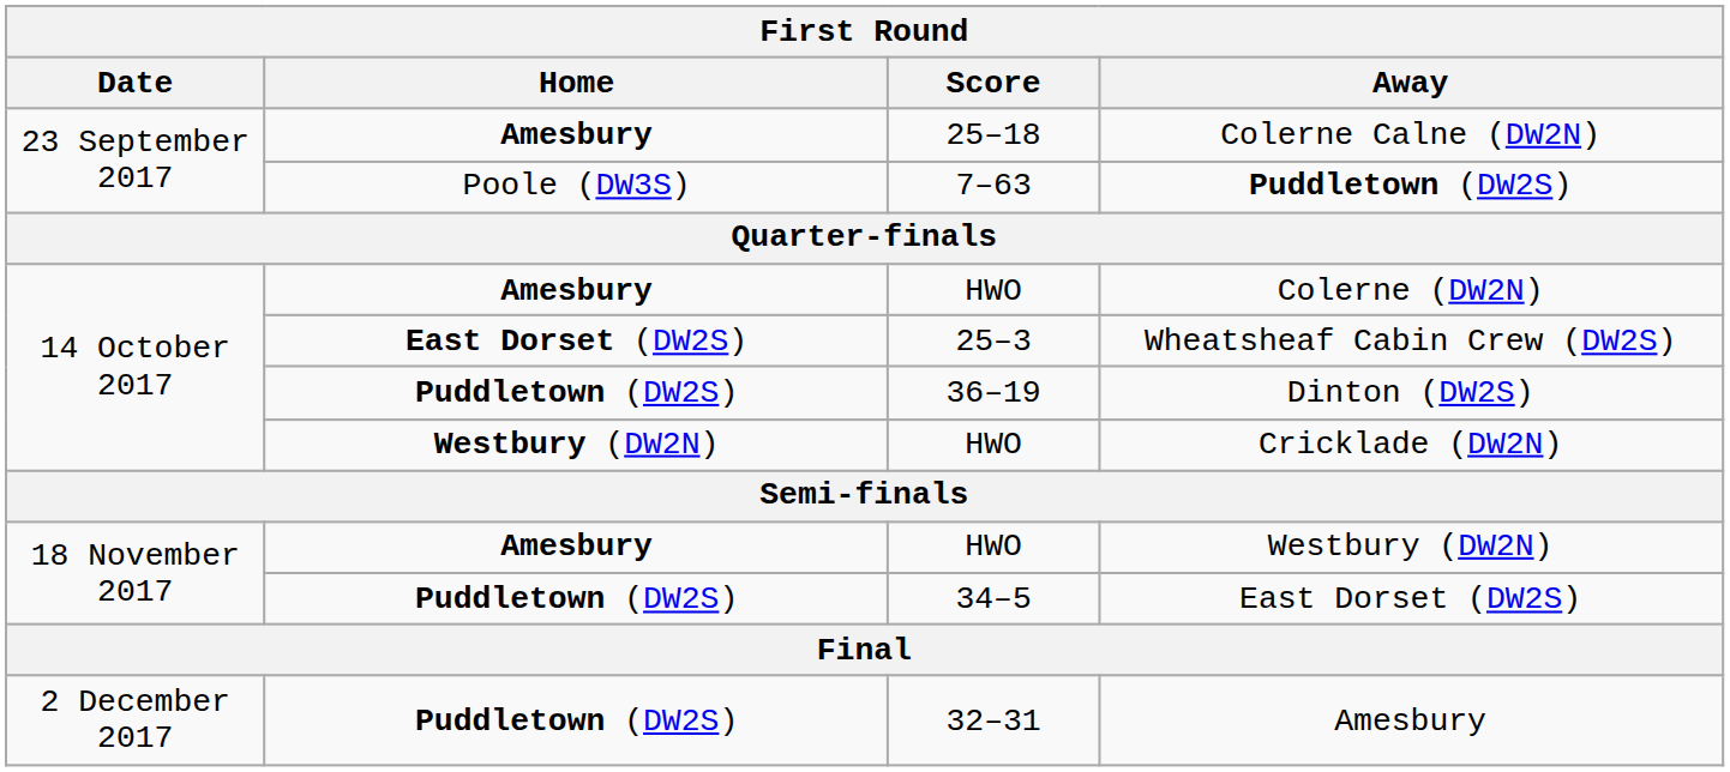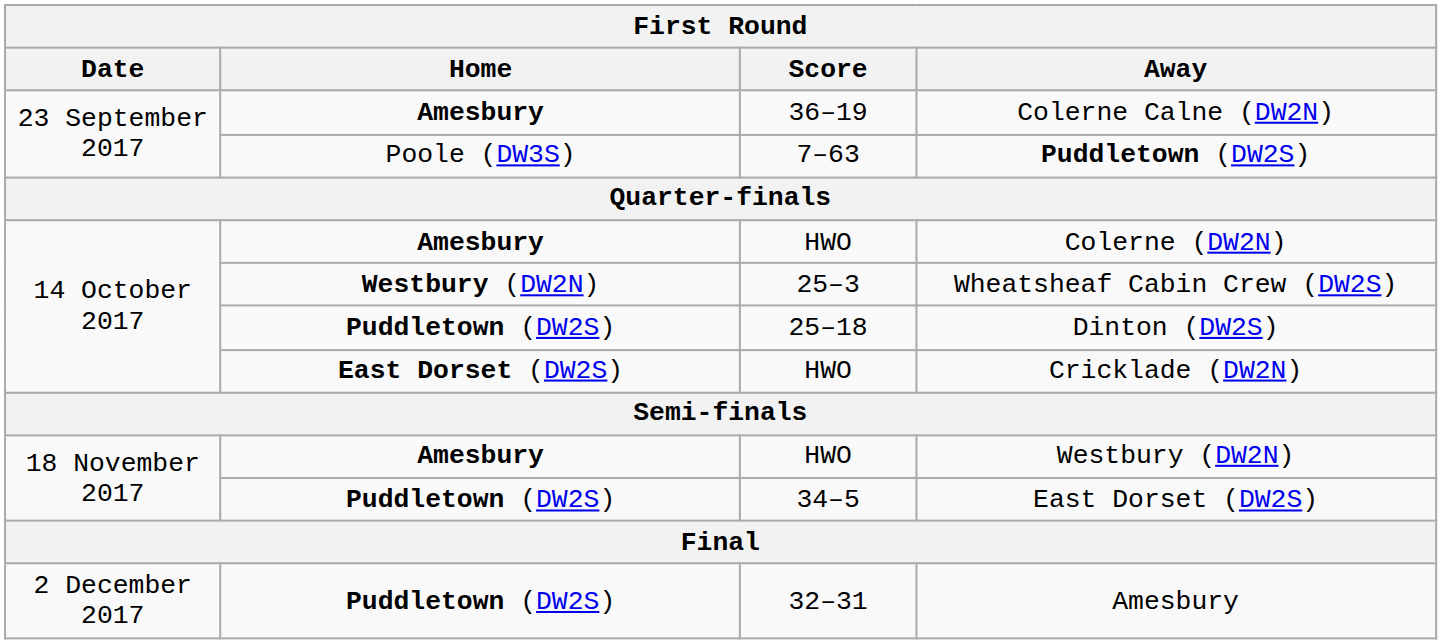 <table class="wikitable" style="text-align: center">
 <tr>
 <th colspan=4>First Round</th>
 </tr>
 <tr>
 <th width=100>Date</th>
 <th width=250>Home</th>
 <th width=80>Score</th>
 <th width=250>Away</th>
 </tr>
 <tr>
 <td rowspan=2>23 September 2017</td>
 <td><strong>Amesbury</strong></td>
-<td>25–18</td>
+<td>36–19</td>
 <td>Colerne Calne (<a href='#'>DW2N</a>)</td>
 </tr>
 <tr>
 <td>Poole (<a href='#'>DW3S</a>)</td>
 <td>7–63</td>
 <td><strong>Puddletown</strong> (<a href='#'>DW2S</a>)</td>
 </tr>
 <tr>
 <th colspan=4>Quarter-finals</th>
 </tr>
 <tr>
 <td rowspan=4>14 October 2017</td>
 <td><strong>Amesbury</strong></td>
 <td>HWO</td>
 <td>Colerne (<a href='#'>DW2N</a>)</td>
 </tr>
 <tr>
-<td><strong>East Dorset</strong> (<a href='#'>DW2S</a>)</td>
+<td><strong>Westbury</strong> (<a href='#'>DW2N</a>)</td>
 <td>25–3</td>
 <td>Wheatsheaf Cabin Crew (<a href='#'>DW2S</a>)</td>
 </tr>
 <tr>
 <td><strong>Puddletown</strong> (<a href='#'>DW2S</a>)</td>
-<td>36–19</td>
+<td>25–18</td>
 <td>Dinton	(<a href='#'>DW2S</a>)</td>
 </tr>
 <tr>
-<td><strong>Westbury</strong> (<a href='#'>DW2N</a>)</td>
+<td><strong>East Dorset</strong> (<a href='#'>DW2S</a>)</td>
 <td>HWO</td>
 <td>Cricklade (<a href='#'>DW2N</a>)</td>
 </tr>
 <tr>
 <th colspan=4>Semi-finals</th>
 </tr>
 <tr>
 <td rowspan=2>18 November 2017</td>
 <td><strong>Amesbury</strong></td>
 <td>HWO</td>
 <td>Westbury (<a href='#'>DW2N</a>)</td>
 </tr>
 <tr>
 <td><strong>Puddletown</strong> (<a href='#'>DW2S</a>)</td>
 <td>34–5</td>
 <td>East Dorset (<a href='#'>DW2S</a>)</td>
 </tr>
 <tr>
 <th colspan=4>Final</th>
 </tr>
 <tr>
 <td>2 December 2017</td>
 <td><strong>Puddletown</strong> (<a href='#'>DW2S</a>)</td>
 <td>32–31</td>
 <td>Amesbury</td>
 </tr>
 </table>
